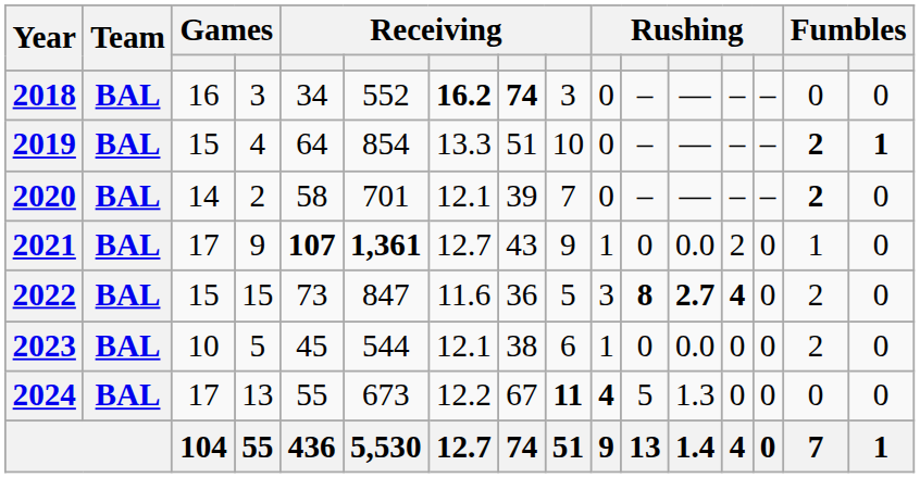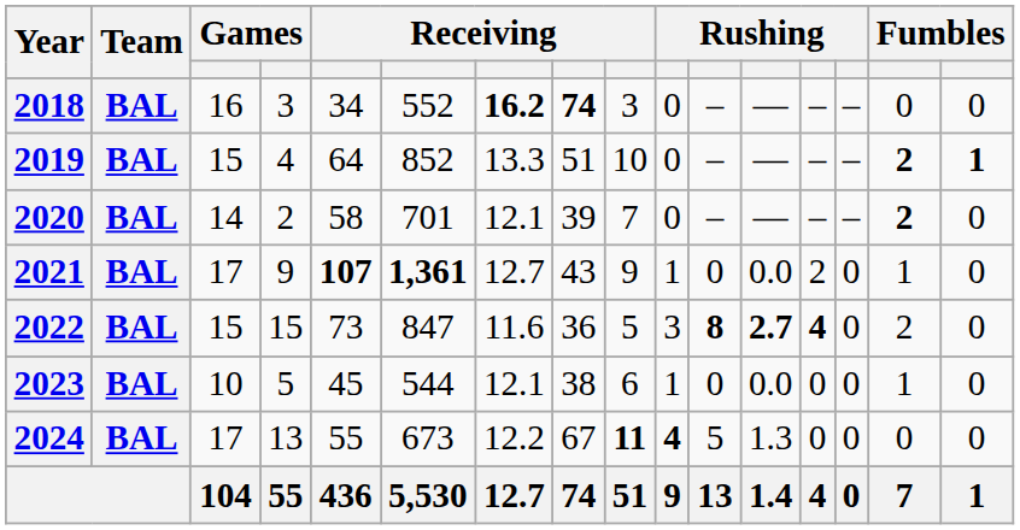 <table class="wikitable" style="text-align:center;">
 <tr>
 <th rowspan="2">Year</th>
 <th rowspan="2">Team</th>
 <th colspan="2">Games</th>
 <th colspan="5">Receiving</th>
 <th colspan="5">Rushing</th>
 <th colspan="2">Fumbles</th>
 </tr>
 <tr>
 <th></th>
 <th></th>
 <th></th>
 <th></th>
 <th></th>
 <th></th>
 <th></th>
 <th></th>
 <th></th>
 <th></th>
 <th></th>
 <th></th>
 <th></th>
 <th></th>
 </tr>
 <tr>
 <th><a href='#'>2018</a></th>
 <th><a href='#'>BAL</a></th>
 <td>16</td>
 <td>3</td>
 <td>34</td>
 <td>552</td>
 <td><strong>16.2</strong></td>
 <td><strong>74</strong></td>
 <td>3</td>
 <td>0</td>
 <td>–</td>
 <td>—</td>
 <td>–</td>
 <td>–</td>
 <td>0</td>
 <td>0</td>
 </tr>
 <tr>
 <th><a href='#'>2019</a></th>
 <th><a href='#'>BAL</a></th>
 <td>15</td>
 <td>4</td>
 <td>64</td>
-<td>854</td>
+<td>852</td>
 <td>13.3</td>
 <td>51</td>
 <td>10</td>
 <td>0</td>
 <td>–</td>
 <td>—</td>
 <td>–</td>
 <td>–</td>
 <td><strong>2</strong></td>
 <td><strong>1</strong></td>
 </tr>
 <tr>
 <th><a href='#'>2020</a></th>
 <th><a href='#'>BAL</a></th>
 <td>14</td>
 <td>2</td>
 <td>58</td>
 <td>701</td>
 <td>12.1</td>
 <td>39</td>
 <td>7</td>
 <td>0</td>
 <td>–</td>
 <td>—</td>
 <td>–</td>
 <td>–</td>
 <td><strong>2</strong></td>
 <td>0</td>
 </tr>
 <tr>
 <th><a href='#'>2021</a></th>
 <th><a href='#'>BAL</a></th>
 <td>17</td>
 <td>9</td>
 <td><strong>107</strong></td>
 <td><strong>1,361</strong></td>
 <td>12.7</td>
 <td>43</td>
 <td>9</td>
 <td>1</td>
 <td>0</td>
 <td>0.0</td>
 <td>2</td>
 <td>0</td>
 <td>1</td>
 <td>0</td>
 </tr>
 <tr>
 <th><a href='#'>2022</a></th>
 <th><a href='#'>BAL</a></th>
 <td>15</td>
 <td>15</td>
 <td>73</td>
 <td>847</td>
 <td>11.6</td>
 <td>36</td>
 <td>5</td>
 <td>3</td>
 <td><strong>8</strong></td>
 <td><strong>2.7 </strong></td>
 <td><strong>4</strong></td>
 <td>0</td>
 <td>2</td>
 <td>0</td>
 </tr>
 <tr>
 <th><a href='#'>2023</a></th>
 <th><a href='#'>BAL</a></th>
 <td>10</td>
 <td>5</td>
 <td>45</td>
 <td>544</td>
 <td>12.1</td>
 <td>38</td>
 <td>6</td>
 <td>1</td>
 <td>0</td>
 <td>0.0</td>
 <td>0</td>
 <td>0</td>
-<td>2</td>
+<td>1</td>
 <td>0</td>
 </tr>
 <tr>
 <th><a href='#'>2024</a></th>
 <th><a href='#'>BAL</a></th>
 <td>17</td>
 <td>13</td>
 <td>55</td>
 <td>673</td>
 <td>12.2</td>
 <td>67</td>
 <td><strong>11</strong></td>
 <td><strong>4</strong></td>
 <td>5</td>
 <td>1.3</td>
 <td>0</td>
 <td>0</td>
 <td>0</td>
 <td>0</td>
 </tr>
 <tr>
 <th colspan="2"></th>
 <th>104</th>
 <th>55</th>
 <th>436</th>
 <th>5,530</th>
 <th>12.7</th>
 <th>74</th>
 <th>51</th>
 <th>9</th>
 <th>13</th>
 <th>1.4</th>
 <th>4</th>
 <th>0</th>
 <th>7</th>
 <th>1</th>
 </tr>
 </table>
